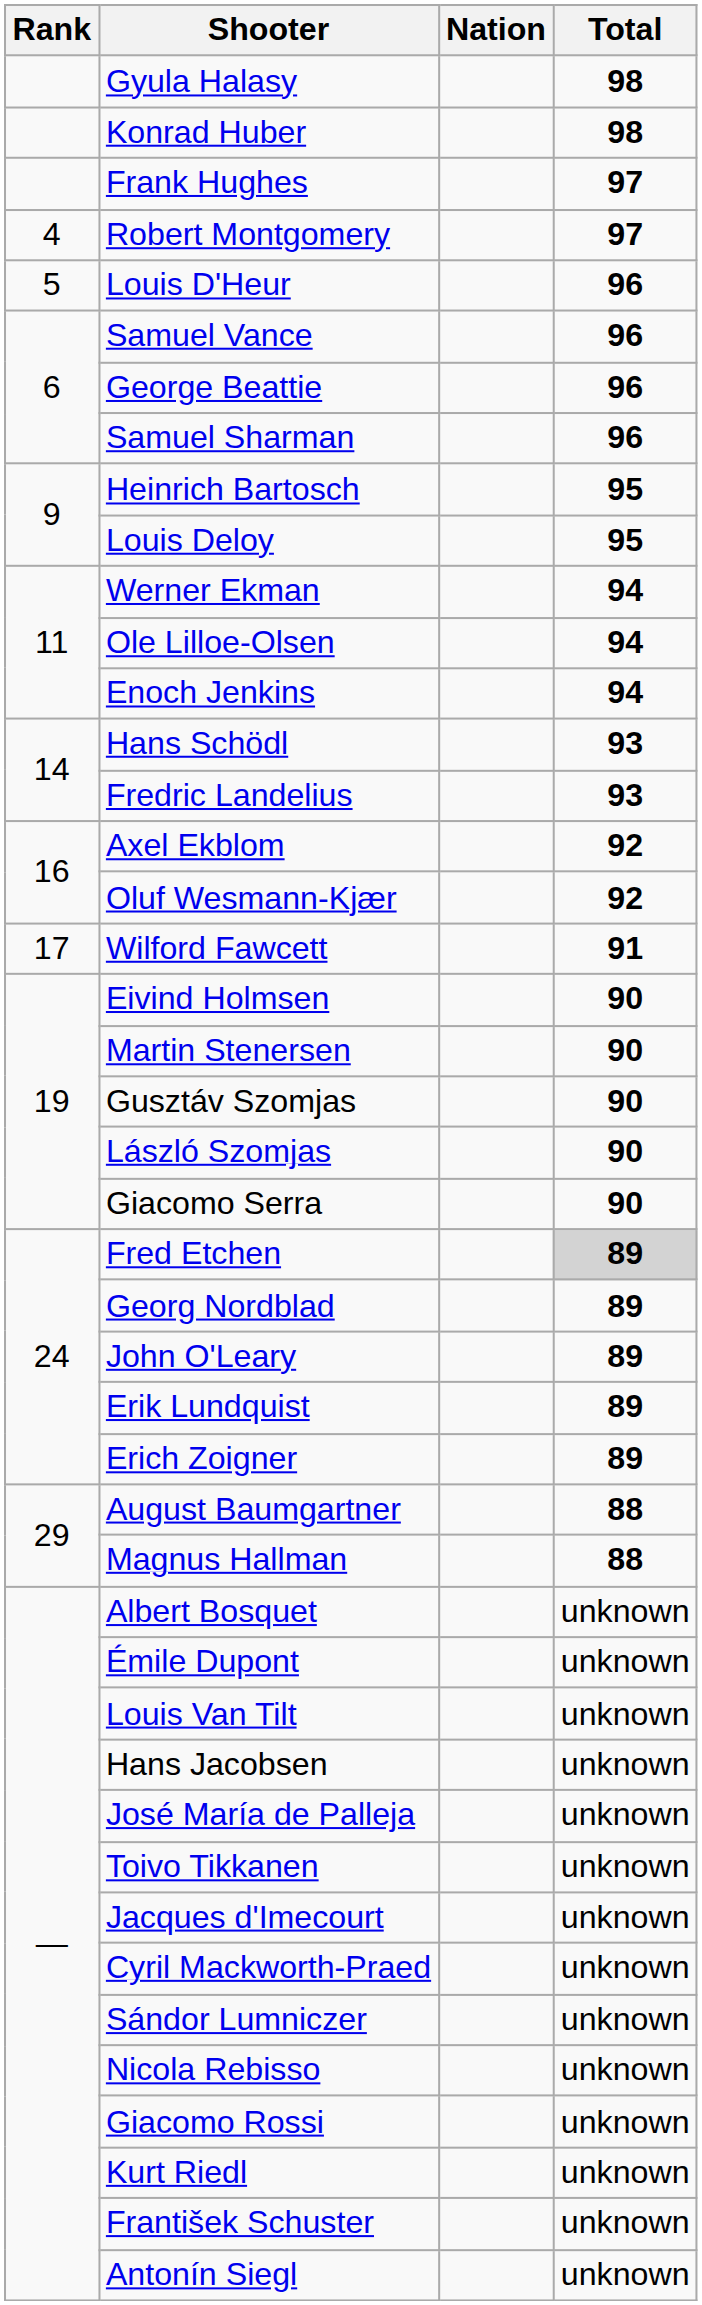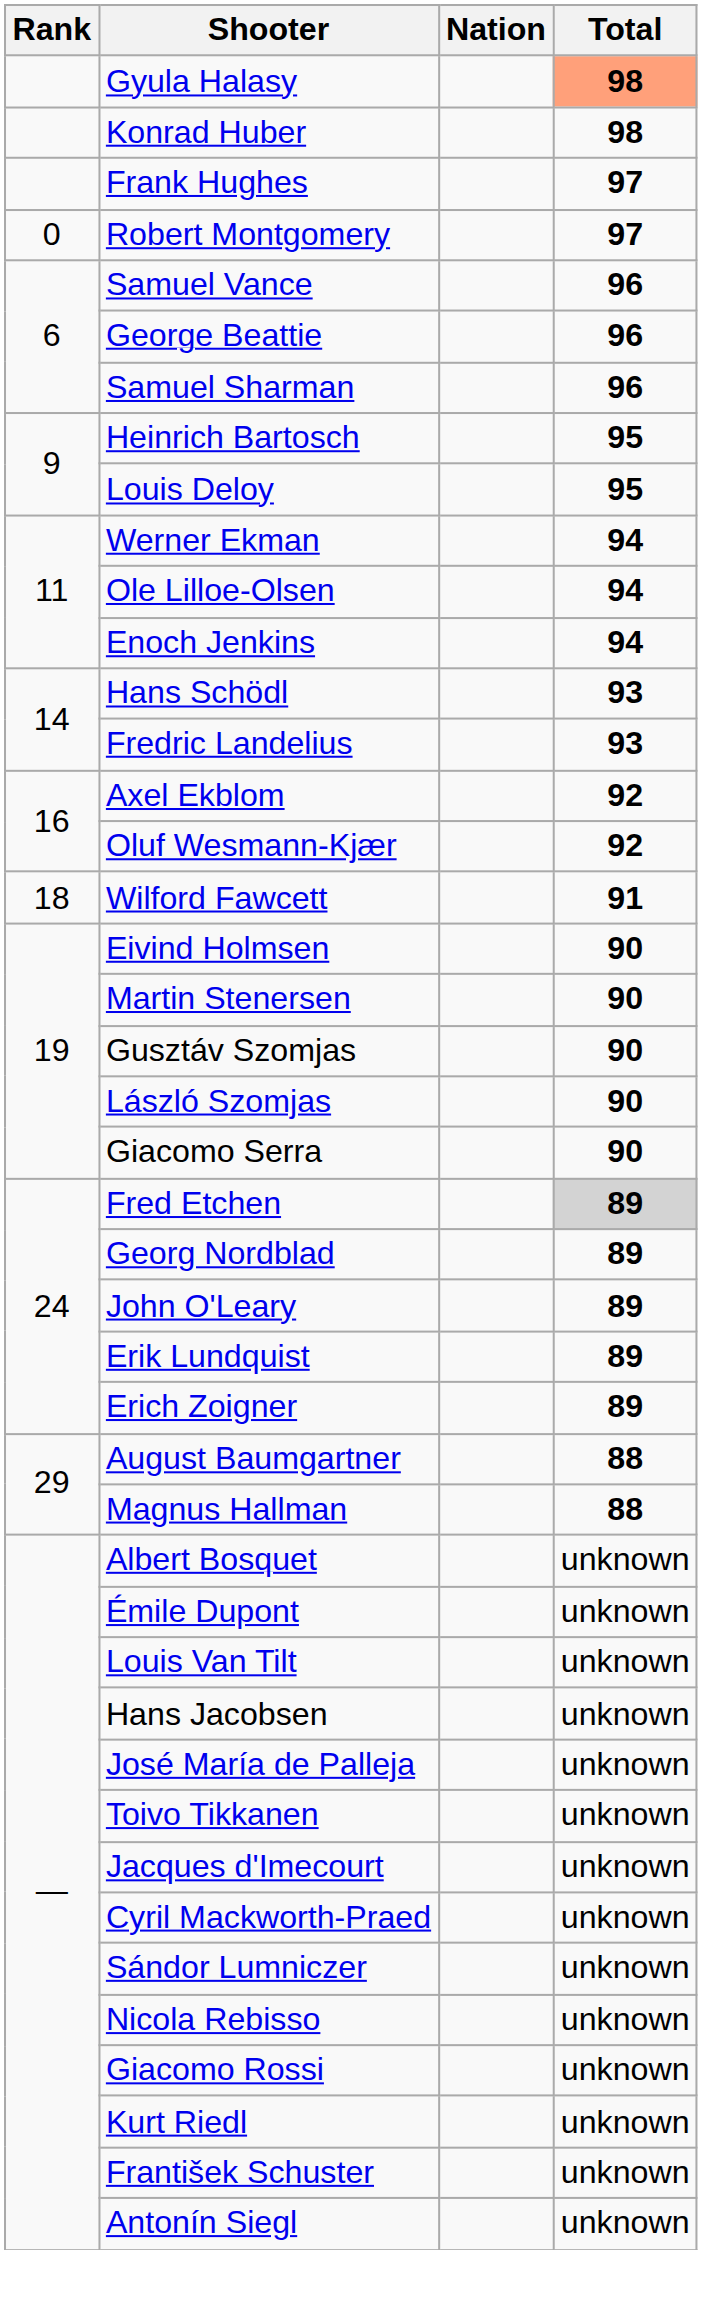 <table class="wikitable sortable" style="text-align:center">
 <tr>
 <th>Rank</th>
 <th>Shooter</th>
 <th>Nation</th>
 <th>Total</th>
 </tr>
 <tr>
 <td></td>
 <td align=left><a href='#'>Gyula Halasy</a></td>
 <td align=left></td>
-<td><strong>98</strong></td>
+<td style="background: lightsalmon;"><strong>98</strong></td>
 </tr>
 <tr>
 <td></td>
 <td align=left><a href='#'>Konrad Huber</a></td>
 <td align=left></td>
 <td><strong>98</strong></td>
 </tr>
 <tr>
 <td></td>
 <td align=left><a href='#'>Frank Hughes</a></td>
 <td align=left></td>
 <td><strong>97</strong></td>
 </tr>
 <tr>
-<td>4</td>
+<td>0</td>
 <td align=left><a href='#'>Robert Montgomery</a></td>
 <td align=left></td>
 <td><strong>97</strong></td>
-</tr>
-<tr>
-<td>5</td>
-<td align=left><a href='#'>Louis D'Heur</a></td>
-<td align=left></td>
-<td><strong>96</strong></td>
 </tr>
 <tr>
 <td rowspan=3>6</td>
 <td align=left><a href='#'>Samuel Vance</a></td>
 <td align=left></td>
 <td><strong>96</strong></td>
 </tr>
 <tr>
 <td align=left><a href='#'>George Beattie</a></td>
 <td align=left></td>
 <td><strong>96</strong></td>
 </tr>
 <tr>
 <td align=left><a href='#'>Samuel Sharman</a></td>
 <td align=left></td>
 <td><strong>96</strong></td>
 </tr>
 <tr>
 <td rowspan=2>9</td>
 <td align=left><a href='#'>Heinrich Bartosch</a></td>
 <td align=left></td>
 <td><strong>95</strong></td>
 </tr>
 <tr>
 <td align=left><a href='#'>Louis Deloy</a></td>
 <td align=left></td>
 <td><strong>95</strong></td>
 </tr>
 <tr>
 <td rowspan=3>11</td>
 <td align=left><a href='#'>Werner Ekman</a></td>
 <td align=left></td>
 <td><strong>94</strong></td>
 </tr>
 <tr>
 <td align=left><a href='#'>Ole Lilloe-Olsen</a></td>
 <td align=left></td>
 <td><strong>94</strong></td>
 </tr>
 <tr>
 <td align=left><a href='#'>Enoch Jenkins</a></td>
 <td align=left></td>
 <td><strong>94</strong></td>
 </tr>
 <tr>
 <td rowspan=2>14</td>
 <td align=left><a href='#'>Hans Schödl</a></td>
 <td align=left></td>
 <td><strong>93</strong></td>
 </tr>
 <tr>
 <td align=left><a href='#'>Fredric Landelius</a></td>
 <td align=left></td>
 <td><strong>93</strong></td>
 </tr>
 <tr>
 <td rowspan=2>16</td>
 <td align=left><a href='#'>Axel Ekblom</a></td>
 <td align=left></td>
 <td><strong>92</strong></td>
 </tr>
 <tr>
 <td align=left><a href='#'>Oluf Wesmann-Kjær</a></td>
 <td align=left></td>
 <td><strong>92</strong></td>
 </tr>
 <tr>
-<td>17</td>
+<td>18</td>
 <td align=left><a href='#'>Wilford Fawcett</a></td>
 <td align=left></td>
 <td><strong>91</strong></td>
 </tr>
 <tr>
 <td rowspan=5>19</td>
 <td align=left><a href='#'>Eivind Holmsen</a></td>
 <td align=left></td>
 <td><strong>90</strong></td>
 </tr>
 <tr>
 <td align=left><a href='#'>Martin Stenersen</a></td>
 <td align=left></td>
 <td><strong>90</strong></td>
 </tr>
 <tr>
 <td align=left>Gusztáv Szomjas</td>
 <td align=left></td>
 <td><strong>90</strong></td>
 </tr>
 <tr>
 <td align=left><a href='#'>László Szomjas</a></td>
 <td align=left></td>
 <td><strong>90</strong></td>
 </tr>
 <tr>
 <td align=left>Giacomo Serra</td>
 <td align=left></td>
 <td><strong>90</strong></td>
 </tr>
 <tr>
 <td rowspan=5>24</td>
 <td align=left><a href='#'>Fred Etchen</a></td>
 <td align=left></td>
 <td style="background: lightgrey;"><strong>89</strong></td>
 </tr>
 <tr>
 <td align=left><a href='#'>Georg Nordblad</a></td>
 <td align=left></td>
 <td><strong>89</strong></td>
 </tr>
 <tr>
 <td align=left><a href='#'>John O'Leary</a></td>
 <td align=left></td>
 <td><strong>89</strong></td>
 </tr>
 <tr>
 <td align=left><a href='#'>Erik Lundquist</a></td>
 <td align=left></td>
 <td><strong>89</strong></td>
 </tr>
 <tr>
 <td align=left><a href='#'>Erich Zoigner</a></td>
 <td align=left></td>
 <td><strong>89</strong></td>
 </tr>
 <tr>
 <td rowspan=2>29</td>
 <td align=left><a href='#'>August Baumgartner</a></td>
 <td align=left></td>
 <td><strong>88</strong></td>
 </tr>
 <tr>
 <td align=left><a href='#'>Magnus Hallman</a></td>
 <td align=left></td>
 <td><strong>88</strong></td>
 </tr>
 <tr>
 <td rowspan=14 data-sort-value=31>—</td>
 <td align=left><a href='#'>Albert Bosquet</a></td>
 <td align=left></td>
 <td>unknown</td>
 </tr>
 <tr>
 <td align=left><a href='#'>Émile Dupont</a></td>
 <td align=left></td>
 <td>unknown</td>
 </tr>
 <tr>
 <td align=left><a href='#'>Louis Van Tilt</a></td>
 <td align=left></td>
 <td>unknown</td>
 </tr>
 <tr>
 <td align=left>Hans Jacobsen</td>
 <td align=left></td>
 <td>unknown</td>
 </tr>
 <tr>
 <td align=left><a href='#'>José María de Palleja</a></td>
 <td align=left></td>
 <td>unknown</td>
 </tr>
 <tr>
 <td align=left><a href='#'>Toivo Tikkanen</a></td>
 <td align=left></td>
 <td>unknown</td>
 </tr>
 <tr>
 <td align=left><a href='#'>Jacques d'Imecourt</a></td>
 <td align=left></td>
 <td>unknown</td>
 </tr>
 <tr>
 <td align=left><a href='#'>Cyril Mackworth-Praed</a></td>
 <td align=left></td>
 <td>unknown</td>
 </tr>
 <tr>
 <td align=left><a href='#'>Sándor Lumniczer</a></td>
 <td align=left></td>
 <td>unknown</td>
 </tr>
 <tr>
 <td align=left><a href='#'>Nicola Rebisso</a></td>
 <td align=left></td>
 <td>unknown</td>
 </tr>
 <tr>
 <td align=left><a href='#'>Giacomo Rossi</a></td>
 <td align=left></td>
 <td>unknown</td>
 </tr>
 <tr>
 <td align=left><a href='#'>Kurt Riedl</a></td>
 <td align=left></td>
 <td>unknown</td>
 </tr>
 <tr>
 <td align=left><a href='#'>František Schuster</a></td>
 <td align=left></td>
 <td>unknown</td>
 </tr>
 <tr>
 <td align=left><a href='#'>Antonín Siegl</a></td>
 <td align=left></td>
 <td>unknown</td>
 </tr>
 </table>
